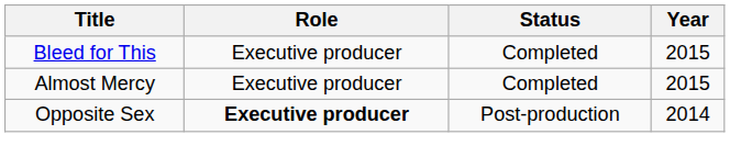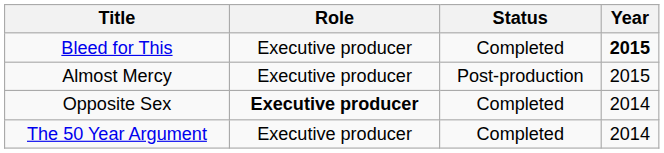 <table class="wikitable" style="text-align:center; width:580px; height:100px;">
 <tr>
 <th>Title</th>
 <th>Role</th>
 <th>Status</th>
 <th>Year</th>
 </tr>
 <tr>
 <td><a href='#'>Bleed for This</a></td>
 <td>Executive producer</td>
 <td>Completed</td>
-<td>2015</td>
+<td><strong>2015</strong></td>
 </tr>
 <tr>
 <td>Almost Mercy</td>
 <td>Executive producer</td>
-<td>Completed</td>
+<td>Post-production</td>
 <td>2015</td>
 </tr>
 <tr>
 <td>Opposite Sex</td>
 <td><strong>Executive producer</strong></td>
-<td>Post-production</td>
+<td>Completed</td>
+<td>2014</td>
+</tr>
+<tr>
+<td><a href='#'>The 50 Year Argument</a></td>
+<td>Executive producer</td>
+<td>Completed</td>
 <td>2014</td>
 </tr>
 </table>
